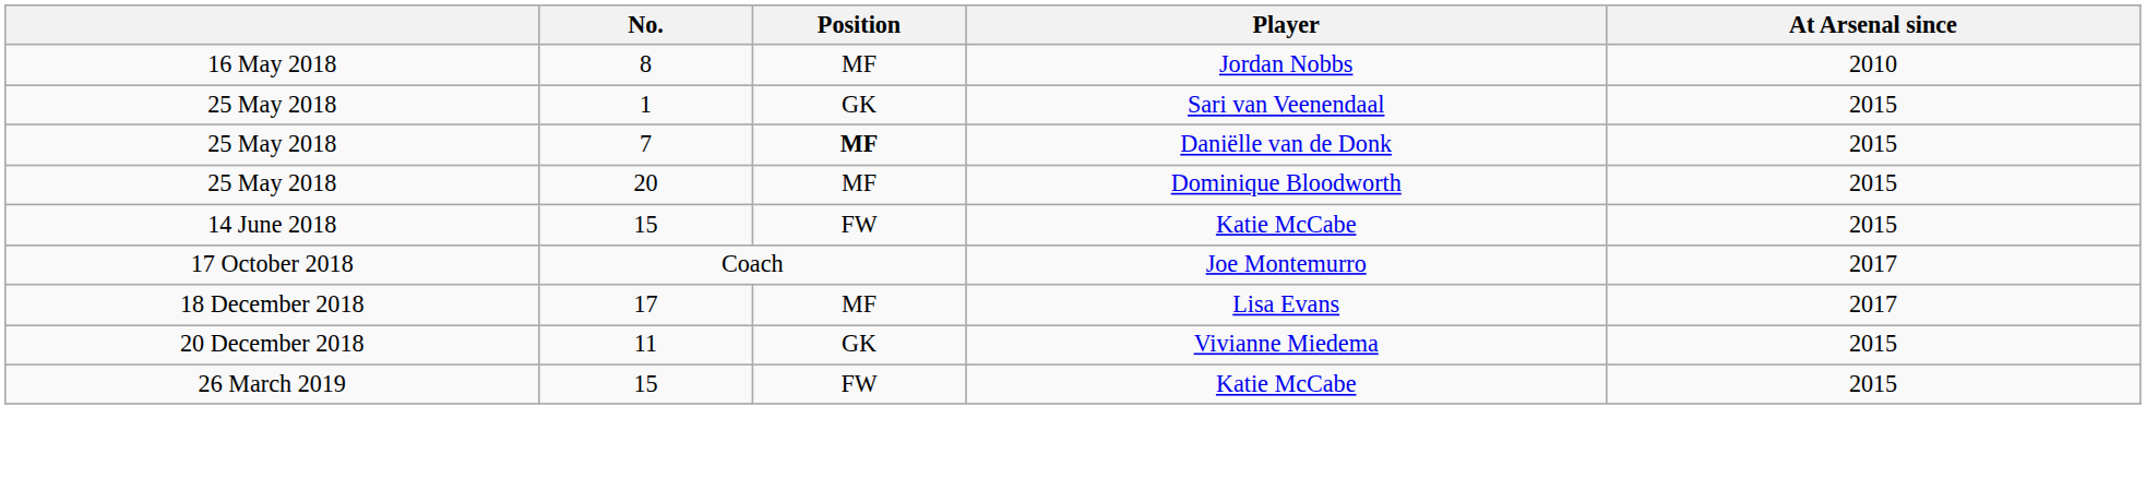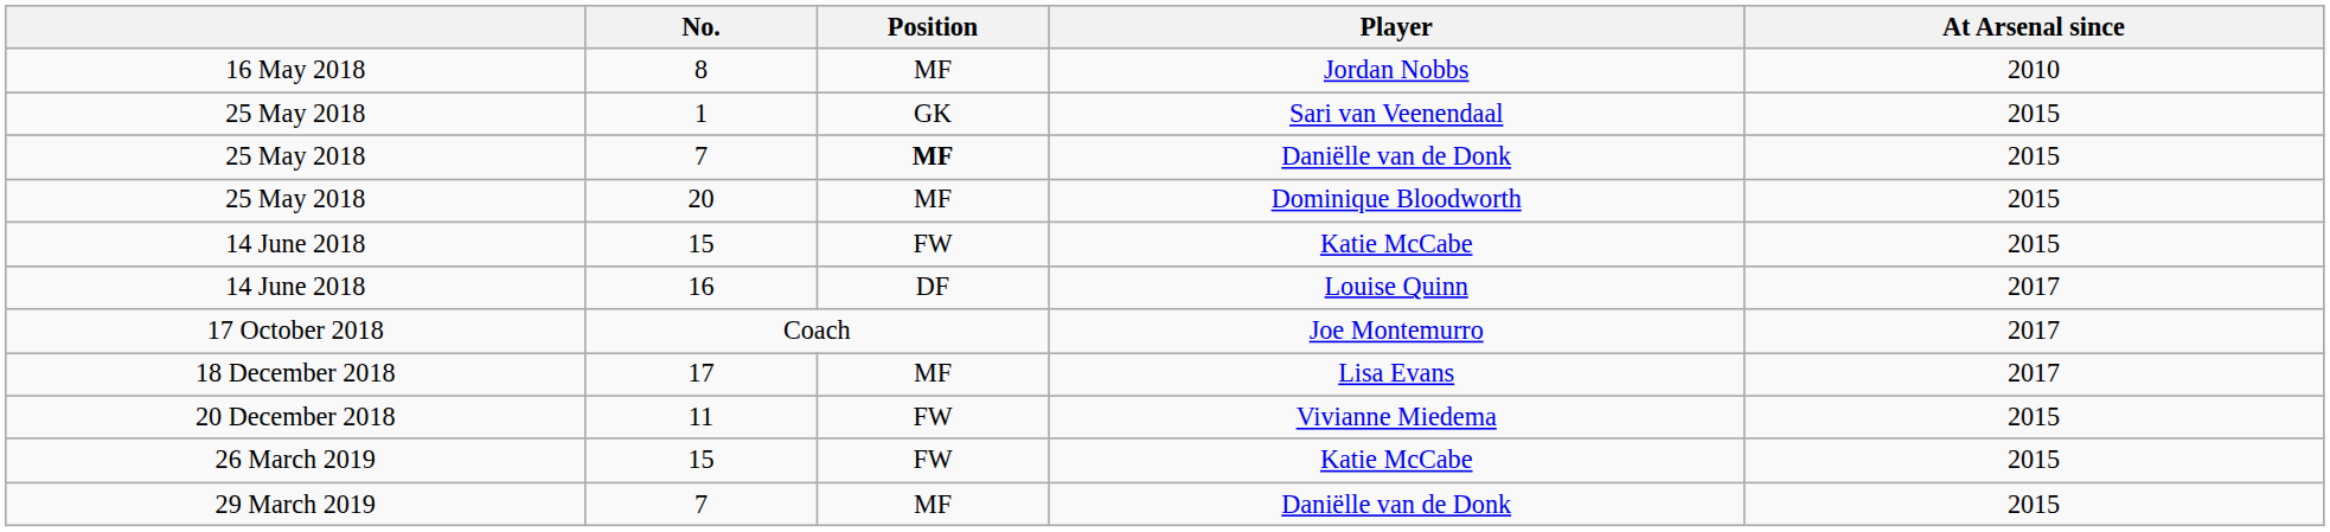 <table class="wikitable sortable" style="width:95%; text-align:center; font-size:85%; text-align:center;">
 <tr>
 <th width="25%"></th>
 <th width="10%">No.</th>
 <th width="10%">Position</th>
 <th>Player</th>
 <th width="25%">At Arsenal since</th>
 </tr>
 <tr>
 <td>16 May 2018</td>
 <td>8</td>
 <td>MF</td>
 <td> <a href='#'>Jordan Nobbs</a></td>
 <td>2010</td>
 </tr>
 <tr>
 <td>25 May 2018</td>
 <td>1</td>
 <td>GK</td>
 <td> <a href='#'>Sari van Veenendaal</a></td>
 <td>2015</td>
 </tr>
 <tr>
 <td>25 May 2018</td>
 <td>7</td>
 <td><strong>MF</strong></td>
 <td> <a href='#'>Daniëlle van de Donk</a></td>
 <td>2015</td>
 </tr>
 <tr>
 <td>25 May 2018</td>
 <td>20</td>
 <td>MF</td>
 <td> <a href='#'>Dominique Bloodworth</a></td>
 <td>2015</td>
 </tr>
 <tr>
 <td>14 June 2018</td>
 <td>15</td>
 <td>FW</td>
 <td> <a href='#'>Katie McCabe</a></td>
 <td>2015</td>
 </tr>
 <tr>
+<td>14 June 2018</td>
+<td>16</td>
+<td>DF</td>
+<td> <a href='#'>Louise Quinn</a></td>
+<td>2017</td>
+</tr>
+<tr>
 <td>17 October 2018</td>
 <td colspan="2">Coach</td>
 <td> <a href='#'>Joe Montemurro</a></td>
 <td>2017</td>
 </tr>
 <tr>
 <td>18 December 2018</td>
 <td>17</td>
 <td>MF</td>
 <td> <a href='#'>Lisa Evans</a></td>
 <td>2017</td>
 </tr>
 <tr>
 <td>20 December 2018</td>
 <td>11</td>
-<td>GK</td>
+<td>FW</td>
 <td> <a href='#'>Vivianne Miedema</a></td>
 <td>2015</td>
 </tr>
 <tr>
 <td>26 March 2019</td>
 <td>15</td>
 <td>FW</td>
 <td> <a href='#'>Katie McCabe</a></td>
 <td>2015</td>
 </tr>
+<tr>
+<td>29 March 2019</td>
+<td>7</td>
+<td>MF</td>
+<td> <a href='#'>Daniëlle van de Donk</a></td>
+<td>2015</td>
+</tr>
 </table>
